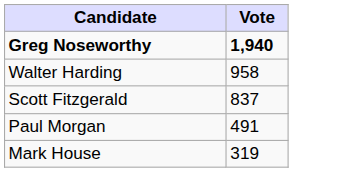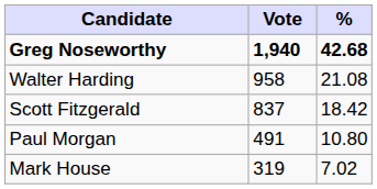 <table class="wikitable">
 <tr>
 <th style="background:#ddf; width:200px;">Candidate</th>
 <th style="background:#ddf; width:50px;">Vote</th>
+<th style="background:#ddf; width:30px;">%</th>
 </tr>
 <tr>
 <td><strong>Greg Noseworthy</strong></td>
 <td><strong>1,940</strong></td>
+<td><strong>42.68</strong></td>
 </tr>
 <tr>
 <td>Walter Harding</td>
 <td>958</td>
+<td>21.08</td>
 </tr>
 <tr>
 <td>Scott Fitzgerald</td>
 <td>837</td>
+<td>18.42</td>
 </tr>
 <tr>
 <td>Paul Morgan</td>
 <td>491</td>
+<td>10.80</td>
 </tr>
 <tr>
 <td>Mark House</td>
 <td>319</td>
+<td>7.02</td>
 </tr>
 </table>
